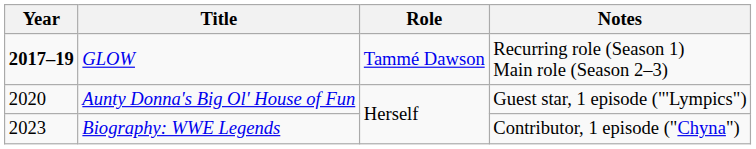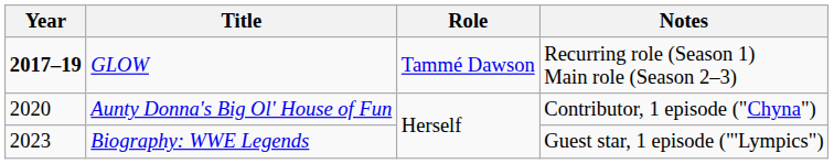 <table class="wikitable sortable">
 <tr>
 <th>Year</th>
 <th>Title</th>
 <th>Role</th>
 <th class="unsortable">Notes</th>
 </tr>
 <tr>
 <td><strong>2017–19</strong></td>
 <td><em><a href='#'>GLOW</a></em></td>
 <td><a href='#'>Tammé Dawson</a></td>
 <td>Recurring role (Season 1)<br>Main role (Season 2–3)</td>
 </tr>
 <tr>
 <td>2020</td>
 <td><em><a href='#'>Aunty Donna's Big Ol' House of Fun</a></em></td>
 <td rowspan="2">Herself</td>
-<td>Guest star, 1 episode ("'Lympics")</td>
+<td>Contributor, 1 episode ("<a href='#'>Chyna</a>")</td>
 </tr>
 <tr>
 <td>2023</td>
 <td><em><a href='#'>Biography: WWE Legends</a></em></td>
-<td>Contributor, 1 episode ("<a href='#'>Chyna</a>")</td>
+<td>Guest star, 1 episode ("'Lympics")</td>
 </tr>
 </table>
